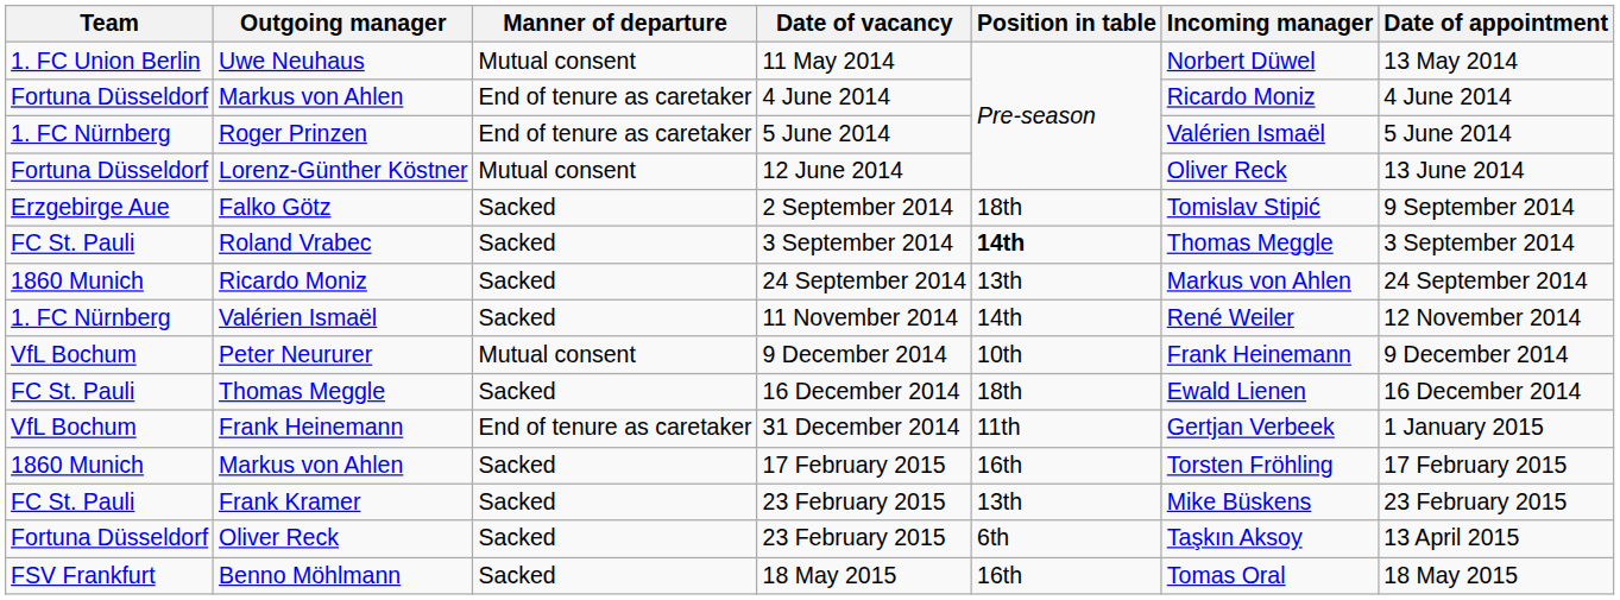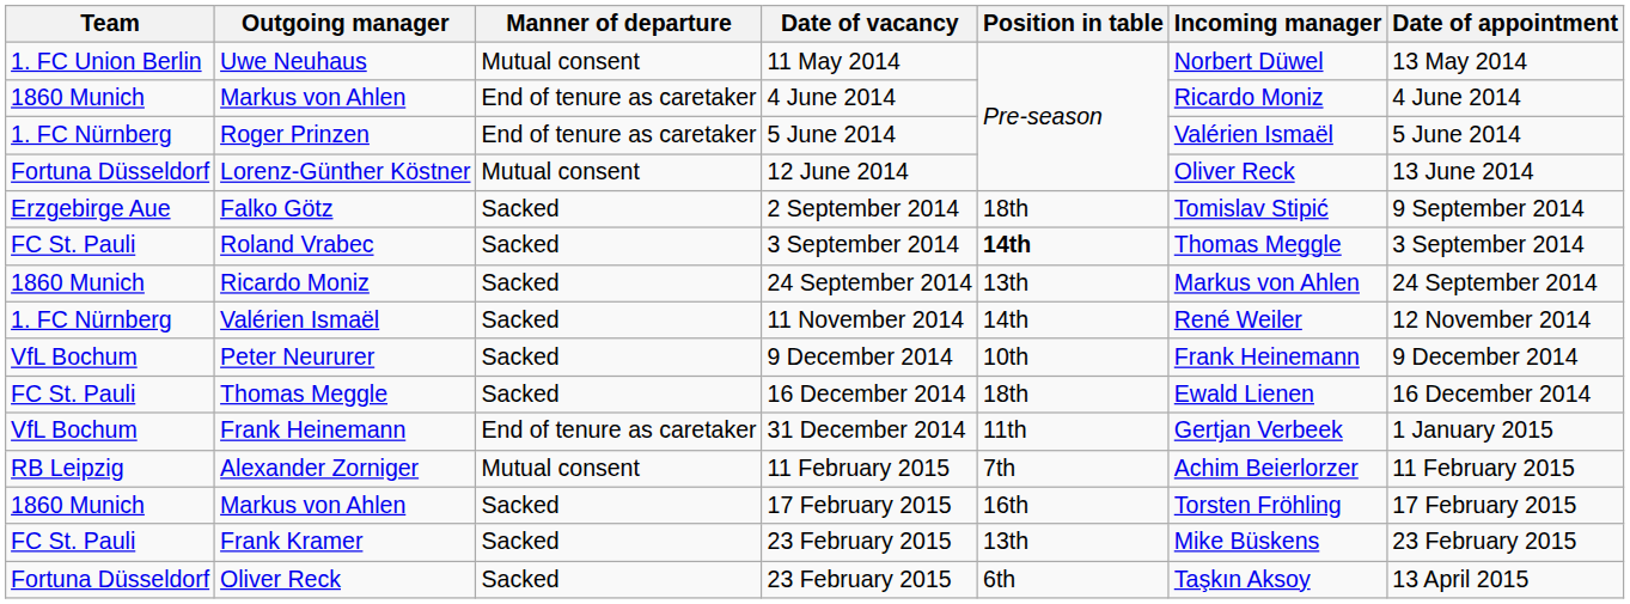 <table class="wikitable">
 <tr>
 <th>Team</th>
 <th>Outgoing manager</th>
 <th>Manner of departure</th>
 <th>Date of vacancy</th>
 <th>Position in table</th>
 <th>Incoming manager</th>
 <th>Date of appointment</th>
 </tr>
 <tr>
 <td><a href='#'>1. FC Union Berlin</a></td>
 <td> <a href='#'>Uwe Neuhaus</a></td>
 <td>Mutual consent</td>
 <td>11 May 2014</td>
 <td rowspan=4><em>Pre-season</em></td>
 <td> <a href='#'>Norbert Düwel</a></td>
 <td>13 May 2014</td>
 </tr>
 <tr>
-<td><a href='#'>Fortuna Düsseldorf</a></td>
+<td><a href='#'>1860 Munich</a></td>
 <td> <a href='#'>Markus von Ahlen</a></td>
 <td>End of tenure as caretaker</td>
 <td>4 June 2014</td>
 <td> <a href='#'>Ricardo Moniz</a></td>
 <td>4 June 2014</td>
 </tr>
 <tr>
 <td><a href='#'>1. FC Nürnberg</a></td>
 <td> <a href='#'>Roger Prinzen</a></td>
 <td>End of tenure as caretaker</td>
 <td>5 June 2014</td>
 <td> <a href='#'>Valérien Ismaël</a></td>
 <td>5 June 2014</td>
 </tr>
 <tr>
 <td><a href='#'>Fortuna Düsseldorf</a></td>
 <td> <a href='#'>Lorenz-Günther Köstner</a></td>
 <td>Mutual consent</td>
 <td>12 June 2014</td>
 <td> <a href='#'>Oliver Reck</a></td>
 <td>13 June 2014</td>
 </tr>
 <tr>
 <td><a href='#'>Erzgebirge Aue</a></td>
 <td> <a href='#'>Falko Götz</a></td>
 <td>Sacked</td>
 <td>2 September 2014</td>
 <td>18th</td>
 <td> <a href='#'>Tomislav Stipić</a></td>
 <td>9 September 2014</td>
 </tr>
 <tr>
 <td><a href='#'>FC St. Pauli</a></td>
 <td> <a href='#'>Roland Vrabec</a></td>
 <td>Sacked</td>
 <td>3 September 2014</td>
 <td><strong>14th</strong></td>
 <td> <a href='#'>Thomas Meggle</a></td>
 <td>3 September 2014</td>
 </tr>
 <tr>
 <td><a href='#'>1860 Munich</a></td>
 <td> <a href='#'>Ricardo Moniz</a></td>
 <td>Sacked</td>
 <td>24 September 2014</td>
 <td>13th</td>
 <td> <a href='#'>Markus von Ahlen</a></td>
 <td>24 September 2014</td>
 </tr>
 <tr>
 <td><a href='#'>1. FC Nürnberg</a></td>
 <td> <a href='#'>Valérien Ismaël</a></td>
 <td>Sacked</td>
 <td>11 November 2014</td>
 <td>14th</td>
 <td> <a href='#'>René Weiler</a></td>
 <td>12 November 2014</td>
 </tr>
 <tr>
 <td><a href='#'>VfL Bochum</a></td>
 <td> <a href='#'>Peter Neururer</a></td>
-<td>Mutual consent</td>
+<td>Sacked</td>
 <td>9 December 2014</td>
 <td>10th</td>
 <td> <a href='#'>Frank Heinemann</a></td>
 <td>9 December 2014</td>
 </tr>
 <tr>
 <td><a href='#'>FC St. Pauli</a></td>
 <td> <a href='#'>Thomas Meggle</a></td>
 <td>Sacked</td>
 <td>16 December 2014</td>
 <td>18th</td>
 <td> <a href='#'>Ewald Lienen</a></td>
 <td>16 December 2014</td>
 </tr>
 <tr>
 <td><a href='#'>VfL Bochum</a></td>
 <td> <a href='#'>Frank Heinemann</a></td>
 <td>End of tenure as caretaker</td>
 <td>31 December 2014</td>
 <td>11th</td>
 <td> <a href='#'>Gertjan Verbeek</a></td>
 <td>1 January 2015</td>
+</tr>
+<tr>
+<td><a href='#'>RB Leipzig</a></td>
+<td> <a href='#'>Alexander Zorniger</a></td>
+<td>Mutual consent</td>
+<td>11 February 2015</td>
+<td>7th</td>
+<td> <a href='#'>Achim Beierlorzer</a></td>
+<td>11 February 2015</td>
 </tr>
 <tr>
 <td><a href='#'>1860 Munich</a></td>
 <td> <a href='#'>Markus von Ahlen</a></td>
 <td>Sacked</td>
 <td>17 February 2015</td>
 <td>16th</td>
 <td> <a href='#'>Torsten Fröhling</a></td>
 <td>17 February 2015</td>
 </tr>
 <tr>
 <td><a href='#'>FC St. Pauli</a></td>
 <td> <a href='#'>Frank Kramer</a></td>
 <td>Sacked</td>
 <td>23 February 2015</td>
 <td>13th</td>
 <td> <a href='#'>Mike Büskens</a></td>
 <td>23 February 2015</td>
 </tr>
 <tr>
 <td><a href='#'>Fortuna Düsseldorf</a></td>
 <td> <a href='#'>Oliver Reck</a></td>
 <td>Sacked</td>
 <td>23 February 2015</td>
 <td>6th</td>
 <td> <a href='#'>Taşkın Aksoy</a></td>
 <td>13 April 2015</td>
 </tr>
-<tr>
-<td><a href='#'>FSV Frankfurt</a></td>
-<td> <a href='#'>Benno Möhlmann</a></td>
-<td>Sacked</td>
-<td>18 May 2015</td>
-<td>16th</td>
-<td> <a href='#'>Tomas Oral</a></td>
-<td>18 May 2015</td>
-</tr>
 </table>
